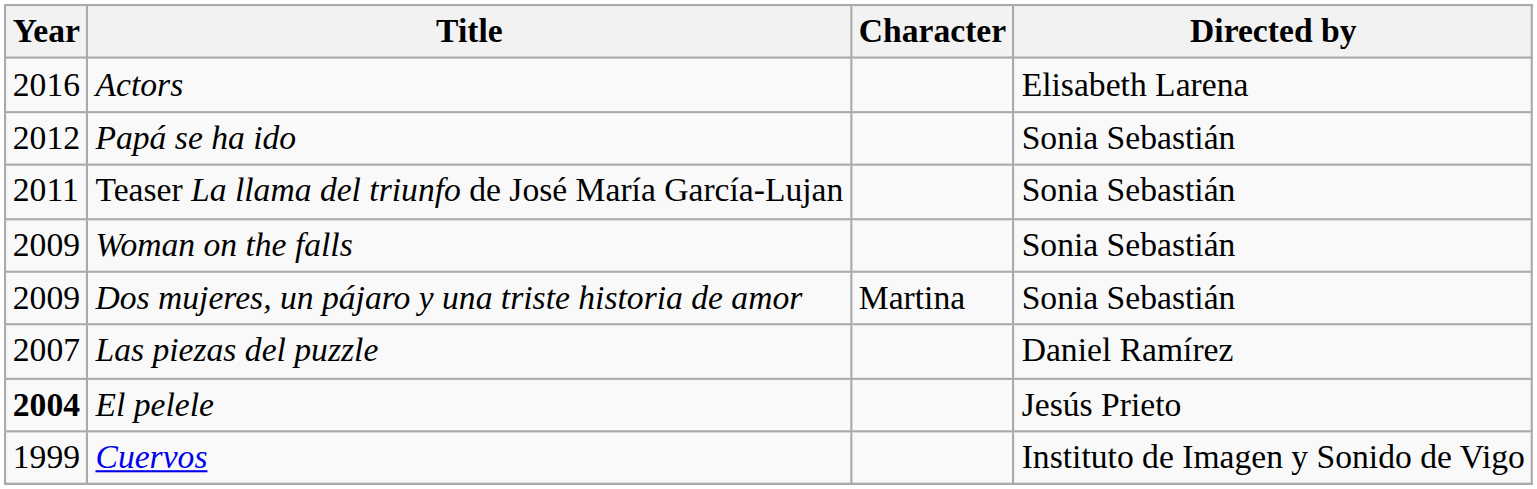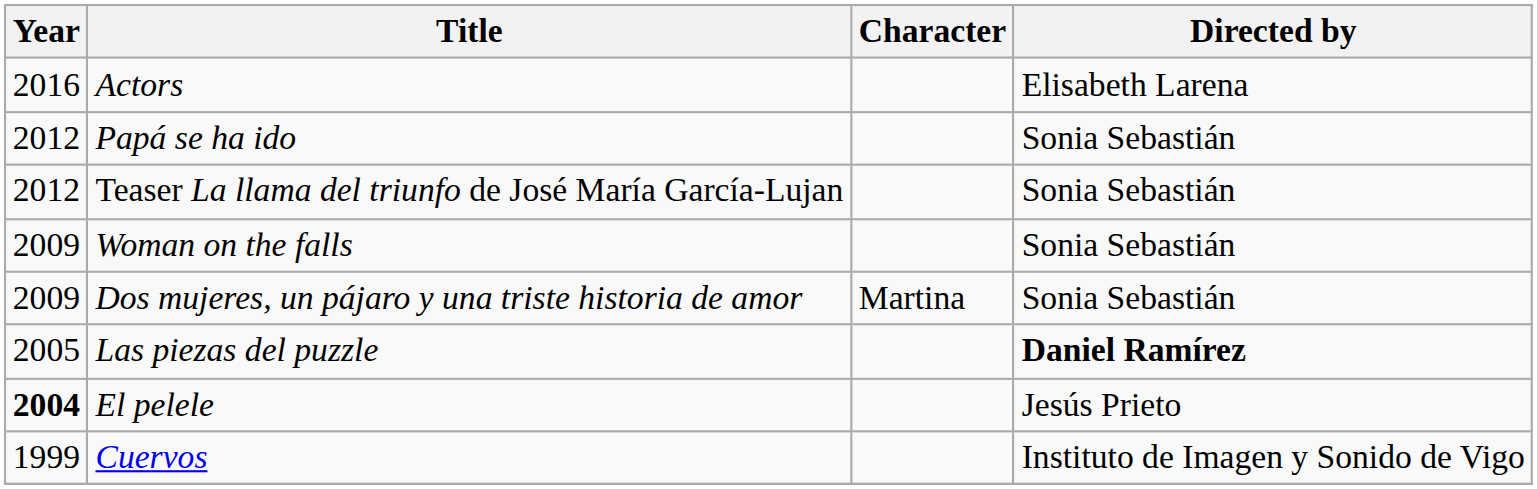 <table class="wikitable sortable">
 <tr>
 <th>Year</th>
 <th>Title</th>
 <th>Character</th>
 <th>Directed by</th>
 </tr>
 <tr>
 <td>2016</td>
 <td><em>Actors</em></td>
 <td></td>
 <td>Elisabeth Larena</td>
 </tr>
 <tr>
 <td>2012</td>
 <td><em>Papá se ha ido</em></td>
 <td></td>
 <td>Sonia Sebastián</td>
 </tr>
 <tr>
-<td>2011</td>
+<td>2012</td>
 <td>Teaser <em>La llama del triunfo</em> de José María García-Lujan</td>
 <td></td>
 <td>Sonia Sebastián</td>
 </tr>
 <tr>
 <td>2009</td>
 <td><em>Woman on the falls</em></td>
 <td></td>
 <td>Sonia Sebastián</td>
 </tr>
 <tr>
 <td>2009</td>
 <td><em>Dos mujeres, un pájaro y una triste historia de amor</em></td>
 <td>Martina</td>
 <td>Sonia Sebastián</td>
 </tr>
 <tr>
-<td>2007</td>
+<td>2005</td>
 <td><em>Las piezas del puzzle</em></td>
 <td></td>
-<td>Daniel Ramírez</td>
+<td><strong>Daniel Ramírez</strong></td>
 </tr>
 <tr>
 <td><strong>2004</strong></td>
 <td><em>El pelele</em></td>
 <td></td>
 <td>Jesús Prieto</td>
 </tr>
 <tr>
 <td>1999</td>
 <td><em><a href='#'>Cuervos</a></em></td>
 <td></td>
 <td>Instituto de Imagen y Sonido de Vigo</td>
 </tr>
 <tr>
 </tr>
 </table>
